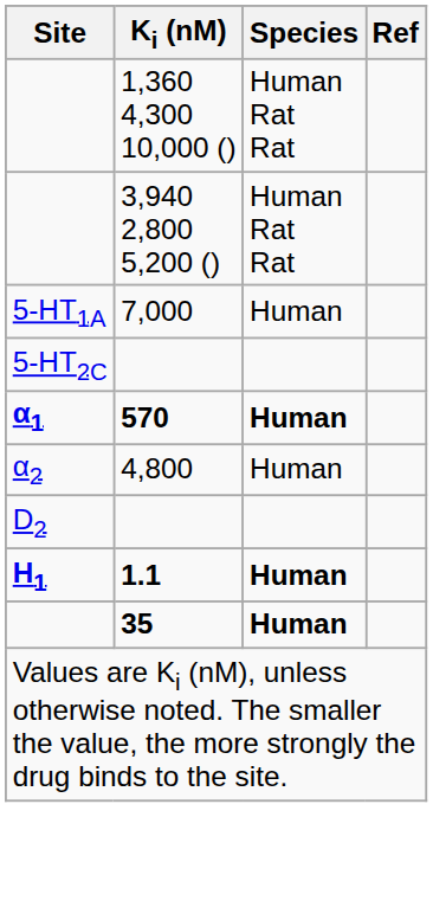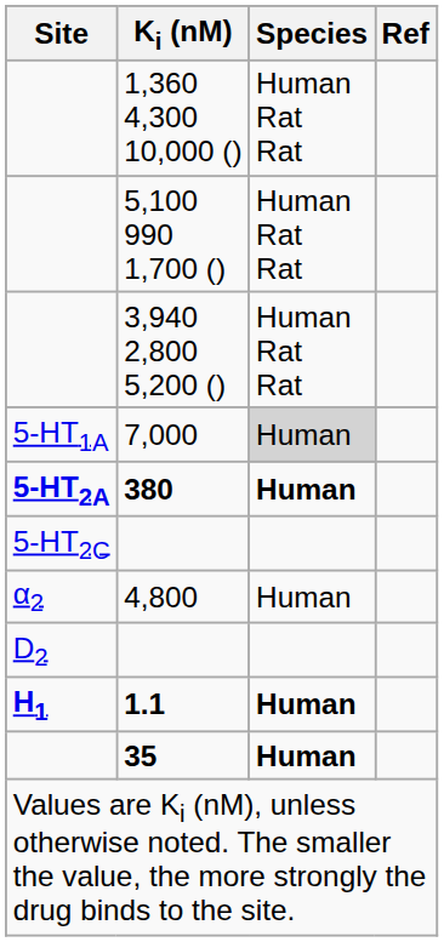 <table class="wikitable floatleft" style="font-size:small;">
 <tr>
 <th>Site</th>
 <th>K<sub>i</sub> (nM)</th>
 <th>Species</th>
 <th>Ref</th>
 </tr>
 <tr>
 <td></td>
 <td>1,360<br>4,300<br>10,000 ()</td>
 <td>Human<br>Rat<br>Rat</td>
 <td><br><br></td>
 </tr>
 <tr>
 <td></td>
+<td>5,100<br>990<br>1,700 ()</td>
+<td>Human<br>Rat<br>Rat</td>
+<td><br><br></td>
+</tr>
+<tr>
+<td></td>
 <td>3,940<br>2,800<br>5,200 ()</td>
 <td>Human<br>Rat<br>Rat</td>
 <td><br><br></td>
 </tr>
 <tr>
 <td><a href='#'>5-HT<sub>1A</sub></a></td>
 <td>7,000</td>
-<td>Human</td>
+<td style="background: lightgrey;">Human</td>
+<td></td>
+</tr>
+<tr>
+<td><strong><a href='#'>5-HT<sub>2A</sub></a></strong></td>
+<td><strong>380</strong></td>
+<td><strong>Human</strong></td>
 <td></td>
 </tr>
 <tr>
 <td><a href='#'>5-HT<sub>2C</sub></a></td>
 <td></td>
 <td></td>
-<td></td>
-</tr>
-<tr>
-<td><strong><a href='#'>α<sub>1</sub></a></strong></td>
-<td><strong>570</strong></td>
-<td><strong>Human</strong></td>
 <td></td>
 </tr>
 <tr>
 <td><a href='#'>α<sub>2</sub></a></td>
 <td>4,800</td>
 <td>Human</td>
 <td></td>
 </tr>
 <tr>
 <td><a href='#'>D<sub>2</sub></a></td>
 <td></td>
 <td></td>
 <td></td>
 </tr>
 <tr>
 <td><strong><a href='#'>H<sub>1</sub></a></strong></td>
 <td><strong>1.1</strong></td>
 <td><strong>Human</strong></td>
 <td></td>
 </tr>
 <tr>
 <td><strong></strong></td>
 <td><strong>35</strong></td>
 <td><strong>Human</strong></td>
 <td></td>
 </tr>
 <tr class="sortbottom">
 <td colspan="4" style="width: 1px;">Values are K<sub>i</sub> (nM), unless otherwise noted. The smaller the value, the more strongly the drug binds to the site.</td>
 </tr>
 </table>
